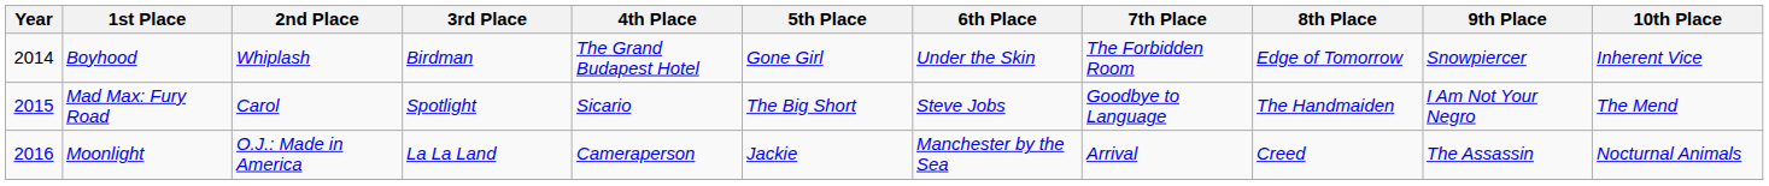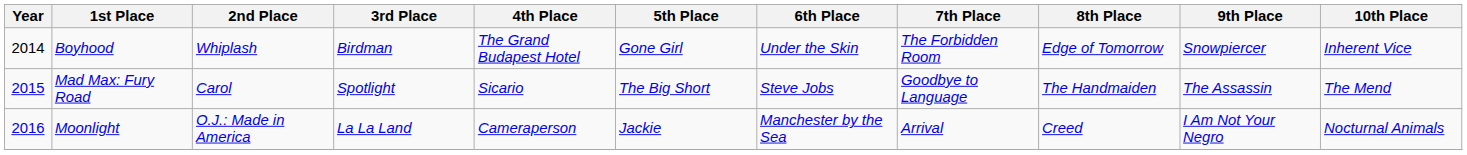 <table class="wikitable">
 <tr>
 <th scope="col" width="3%">Year</th>
 <th scope="col" width="9%">1st Place</th>
 <th scope="col" width="9%">2nd Place</th>
 <th scope="col" width="9%">3rd Place</th>
 <th scope="col" width="9%">4th Place</th>
 <th scope="col" width="9%">5th Place</th>
 <th scope="col" width="9%">6th Place</th>
 <th scope="col" width="9%">7th Place</th>
 <th scope="col" width="9%">8th Place</th>
 <th scope="col" width="9%">9th Place</th>
 <th scope="col" width="9%">10th Place</th>
 </tr>
 <tr>
 <td align="center">2014</td>
 <td><em><a href='#'>Boyhood</a></em><br></td>
 <td><em><a href='#'>Whiplash</a></em><br></td>
 <td><em><a href='#'>Birdman</a></em><br></td>
 <td><em><a href='#'>The Grand Budapest Hotel</a></em><br></td>
 <td><em><a href='#'>Gone Girl</a></em><br></td>
 <td><em><a href='#'>Under the Skin</a></em><br></td>
 <td><em><a href='#'>The Forbidden Room</a></em><br></td>
 <td><em><a href='#'>Edge of Tomorrow</a></em><br></td>
 <td><em><a href='#'>Snowpiercer</a></em><br></td>
 <td><em><a href='#'>Inherent Vice</a></em><br></td>
 </tr>
 <tr>
 <td align="center"><a href='#'>2015</a></td>
 <td><em><a href='#'>Mad Max: Fury Road</a></em><br></td>
 <td><em><a href='#'>Carol</a></em><br></td>
 <td><em><a href='#'>Spotlight</a></em><br></td>
 <td><em><a href='#'>Sicario</a></em><br></td>
 <td><em><a href='#'>The Big Short</a></em><br></td>
 <td><em><a href='#'>Steve Jobs</a></em><br></td>
 <td><em><a href='#'>Goodbye to Language</a></em><br></td>
 <td><em><a href='#'>The Handmaiden</a></em><br></td>
-<td><em><a href='#'>I Am Not Your Negro</a></em><br></td>
+<td><em><a href='#'>The Assassin</a></em><br></td>
 <td><em><a href='#'>The Mend</a></em><br></td>
 </tr>
 <tr>
 <td align="center"><a href='#'>2016</a></td>
 <td><em><a href='#'>Moonlight</a></em><br></td>
 <td><em><a href='#'>O.J.: Made in America</a></em><br></td>
 <td><em><a href='#'>La La Land</a></em><br></td>
 <td><em><a href='#'>Cameraperson</a></em><br></td>
 <td><em><a href='#'>Jackie</a></em><br></td>
 <td><em><a href='#'>Manchester by the Sea</a></em><br></td>
 <td><em><a href='#'>Arrival</a></em><br></td>
 <td><em><a href='#'>Creed</a></em><br></td>
-<td><em><a href='#'>The Assassin</a></em><br></td>
+<td><em><a href='#'>I Am Not Your Negro</a></em><br></td>
 <td><em><a href='#'>Nocturnal Animals</a></em><br></td>
 </tr>
 <tr>
 </tr>
 </table>
